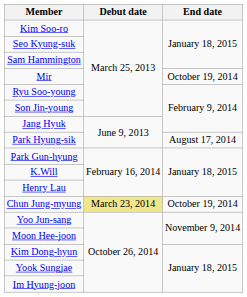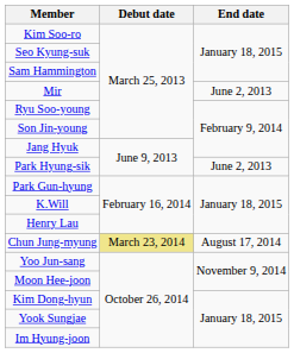 <table class="wikitable sortable" style="text-align:center;">
 <tr>
 <th>Member</th>
 <th>Debut date</th>
 <th>End date</th>
 </tr>
 <tr>
 <td><a href='#'>Kim Soo-ro</a></td>
 <td rowspan=6>March 25, 2013</td>
 <td rowspan=3>January 18, 2015</td>
 </tr>
 <tr>
 <td><a href='#'>Seo Kyung-suk</a></td>
 </tr>
 <tr>
 <td><a href='#'>Sam Hammington</a></td>
 </tr>
 <tr>
 <td><a href='#'>Mir</a></td>
-<td>October 19, 2014</td>
+<td>June 2, 2013</td>
 </tr>
 <tr>
 <td><a href='#'>Ryu Soo-young</a></td>
 <td rowspan=3>February 9, 2014</td>
 </tr>
 <tr>
 <td><a href='#'>Son Jin-young</a></td>
 </tr>
 <tr>
 <td><a href='#'>Jang Hyuk</a></td>
 <td rowspan=2>June 9, 2013</td>
 </tr>
 <tr>
 <td><a href='#'>Park Hyung-sik</a></td>
-<td>August 17, 2014</td>
+<td>June 2, 2013</td>
 </tr>
 <tr>
 <td><a href='#'>Park Gun-hyung</a></td>
 <td rowspan=3>February 16, 2014</td>
 <td rowspan=3>January 18, 2015</td>
 </tr>
 <tr>
 <td><a href='#'>K.Will</a></td>
 </tr>
 <tr>
 <td><a href='#'>Henry Lau</a></td>
 </tr>
 <tr>
 <td><a href='#'>Chun Jung-myung</a></td>
 <td style="background: khaki;">March 23, 2014</td>
-<td>October 19, 2014</td>
+<td>August 17, 2014</td>
 </tr>
 <tr>
 <td><a href='#'>Yoo Jun-sang</a></td>
 <td rowspan=5>October 26, 2014</td>
 <td rowspan=2>November 9, 2014</td>
 </tr>
 <tr>
 <td><a href='#'>Moon Hee-joon</a></td>
 </tr>
 <tr>
 <td><a href='#'>Kim Dong-hyun</a></td>
 <td rowspan=3>January 18, 2015</td>
 </tr>
 <tr>
 <td><a href='#'>Yook Sungjae</a></td>
 </tr>
 <tr>
 <td><a href='#'>Im Hyung-joon</a></td>
 </tr>
 </table>
